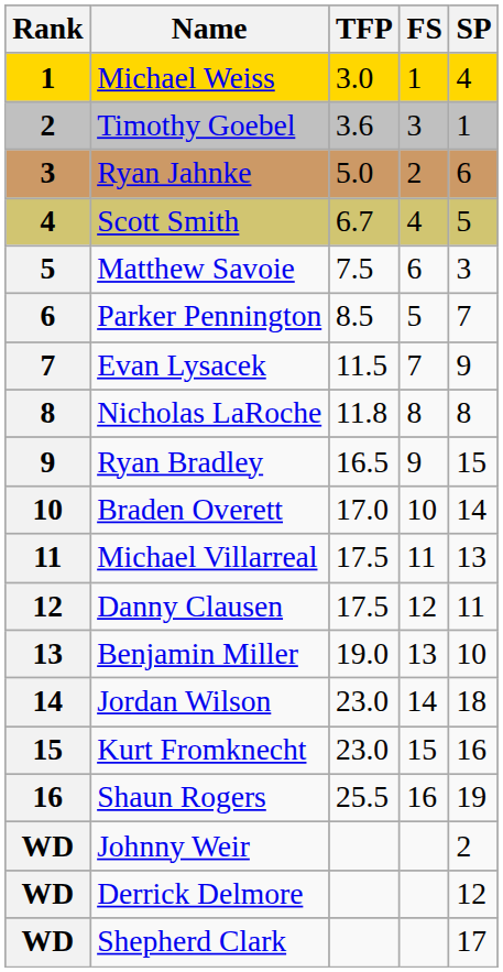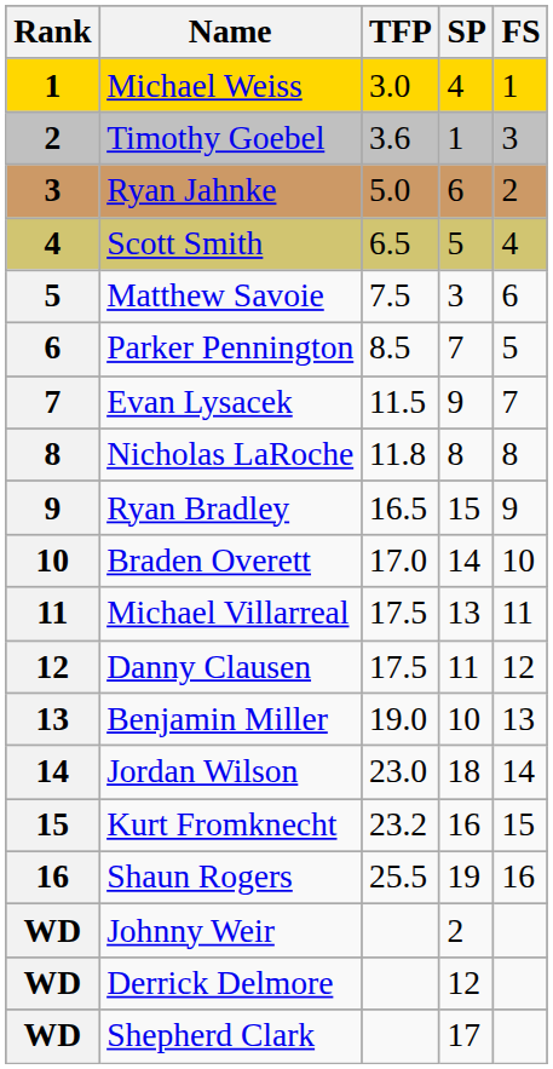 <table class="wikitable">
 <tr>
 <th>Rank</th>
 <th>Name</th>
 <th>TFP</th>
+<th>SP</th>
 <th>FS</th>
-<th>SP</th>
 </tr>
 <tr bgcolor="gold">
 <td align="center"><strong>1</strong></td>
 <td><a href='#'>Michael Weiss</a></td>
 <td>3.0</td>
+<td>4</td>
 <td>1</td>
-<td>4</td>
 </tr>
 <tr bgcolor="silver">
 <td align="center"><strong>2</strong></td>
 <td><a href='#'>Timothy Goebel</a></td>
 <td>3.6</td>
+<td>1</td>
 <td>3</td>
-<td>1</td>
 </tr>
 <tr bgcolor="cc9966">
 <td align="center"><strong>3</strong></td>
 <td><a href='#'>Ryan Jahnke</a></td>
 <td>5.0</td>
+<td>6</td>
 <td>2</td>
-<td>6</td>
 </tr>
 <tr bgcolor="#d1c571">
 <td align="center"><strong>4</strong></td>
 <td><a href='#'>Scott Smith</a></td>
-<td>6.7</td>
+<td>6.5</td>
+<td>5</td>
 <td>4</td>
-<td>5</td>
 </tr>
 <tr>
 <th>5</th>
 <td><a href='#'>Matthew Savoie</a></td>
 <td>7.5</td>
+<td>3</td>
 <td>6</td>
-<td>3</td>
 </tr>
 <tr>
 <th>6</th>
 <td><a href='#'>Parker Pennington</a></td>
 <td>8.5</td>
+<td>7</td>
 <td>5</td>
-<td>7</td>
 </tr>
 <tr>
 <th>7</th>
 <td><a href='#'>Evan Lysacek</a></td>
 <td>11.5</td>
+<td>9</td>
 <td>7</td>
-<td>9</td>
 </tr>
 <tr>
 <th>8</th>
 <td><a href='#'>Nicholas LaRoche</a></td>
 <td>11.8</td>
 <td>8</td>
 <td>8</td>
 </tr>
 <tr>
 <th>9</th>
 <td><a href='#'>Ryan Bradley</a></td>
 <td>16.5</td>
+<td>15</td>
 <td>9</td>
-<td>15</td>
 </tr>
 <tr>
 <th>10</th>
 <td><a href='#'>Braden Overett</a></td>
 <td>17.0</td>
+<td>14</td>
 <td>10</td>
-<td>14</td>
 </tr>
 <tr>
 <th>11</th>
 <td><a href='#'>Michael Villarreal</a></td>
 <td>17.5</td>
+<td>13</td>
 <td>11</td>
-<td>13</td>
 </tr>
 <tr>
 <th>12</th>
 <td><a href='#'>Danny Clausen</a></td>
 <td>17.5</td>
+<td>11</td>
 <td>12</td>
-<td>11</td>
 </tr>
 <tr>
 <th>13</th>
 <td><a href='#'>Benjamin Miller</a></td>
 <td>19.0</td>
+<td>10</td>
 <td>13</td>
-<td>10</td>
 </tr>
 <tr>
 <th>14</th>
 <td><a href='#'>Jordan Wilson</a></td>
 <td>23.0</td>
+<td>18</td>
 <td>14</td>
-<td>18</td>
 </tr>
 <tr>
 <th>15</th>
 <td><a href='#'>Kurt Fromknecht</a></td>
-<td>23.0</td>
+<td>23.2</td>
+<td>16</td>
 <td>15</td>
-<td>16</td>
 </tr>
 <tr>
 <th>16</th>
 <td><a href='#'>Shaun Rogers</a></td>
 <td>25.5</td>
+<td>19</td>
 <td>16</td>
-<td>19</td>
 </tr>
 <tr>
 <th>WD</th>
 <td><a href='#'>Johnny Weir</a></td>
 <td></td>
+<td>2</td>
 <td></td>
-<td>2</td>
 </tr>
 <tr>
 <th>WD</th>
 <td><a href='#'>Derrick Delmore</a></td>
 <td></td>
+<td>12</td>
 <td></td>
-<td>12</td>
 </tr>
 <tr>
 <th>WD</th>
 <td><a href='#'>Shepherd Clark</a></td>
 <td></td>
+<td>17</td>
 <td></td>
-<td>17</td>
 </tr>
 </table>
